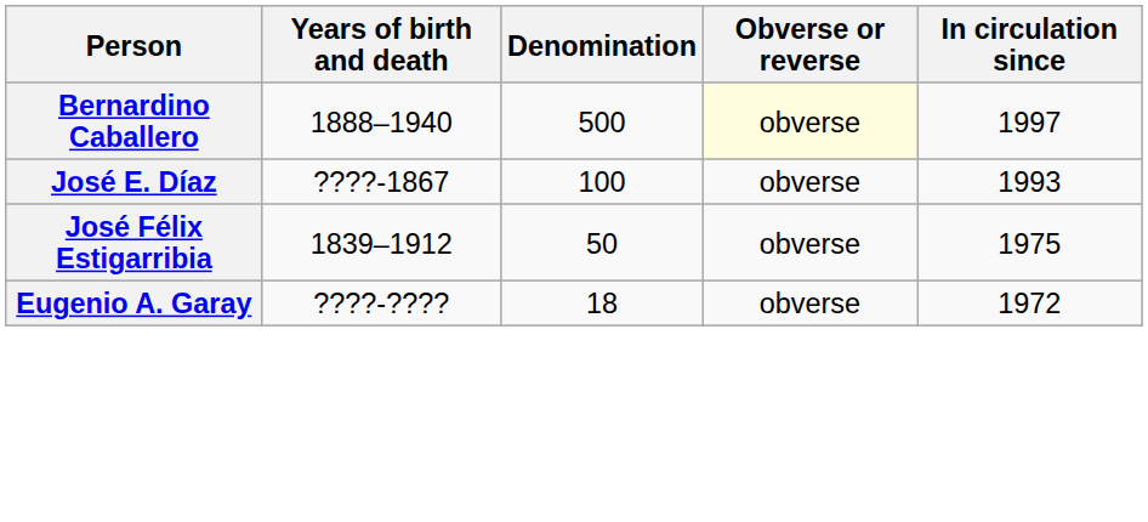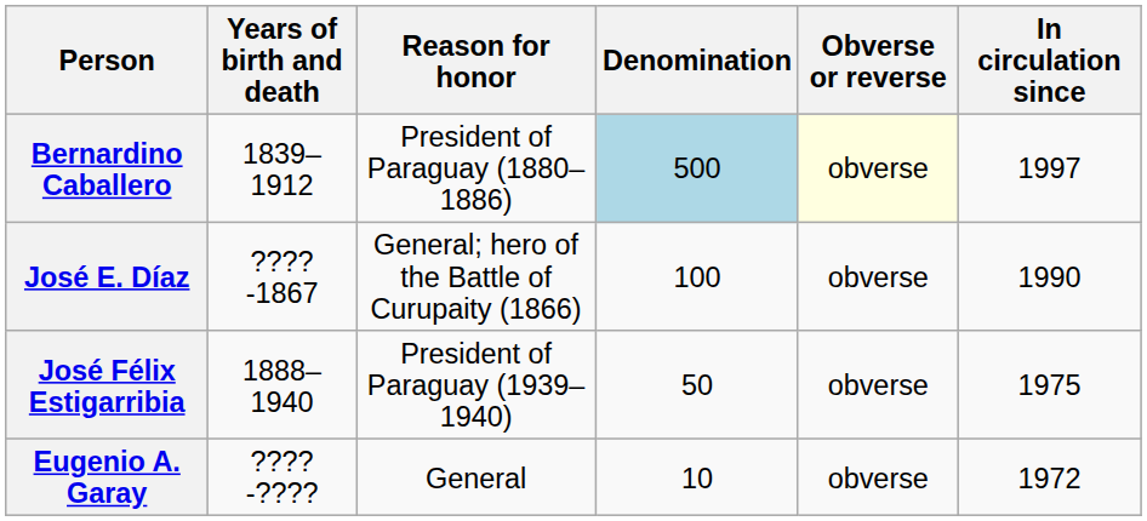 <table class="wikitable" style="font-size:95%; text-align:center;">
 <tr>
 <th>Person</th>
 <th>Years of birth and death</th>
+<th>Reason for honor</th>
 <th>Denomination</th>
 <th>Obverse or reverse</th>
 <th>In circulation since</th>
 </tr>
 <tr>
 <th><a href='#'>Bernardino Caballero</a></th>
-<td>1888–1940</td>
-<td>500</td>
+<td>1839–1912</td>
+<td>President of Paraguay (1880–1886)</td>
+<td style="background: lightblue;">500</td>
 <td style="background: lightyellow;">obverse</td>
 <td>1997</td>
 </tr>
 <tr>
 <th><a href='#'>José E. Díaz</a></th>
 <td>????-1867</td>
+<td>General; hero of the Battle of Curupaity (1866)</td>
 <td>100</td>
 <td>obverse</td>
-<td>1993</td>
+<td>1990</td>
 </tr>
 <tr>
 <th><a href='#'>José Félix Estigarribia</a></th>
-<td>1839–1912</td>
+<td>1888–1940</td>
+<td>President of Paraguay (1939–1940)</td>
 <td>50</td>
 <td>obverse</td>
 <td>1975</td>
 </tr>
 <tr>
 <th><a href='#'>Eugenio A. Garay</a></th>
 <td>????-????</td>
-<td>18</td>
+<td>General</td>
+<td>10</td>
 <td>obverse</td>
 <td>1972</td>
 </tr>
 </table>
